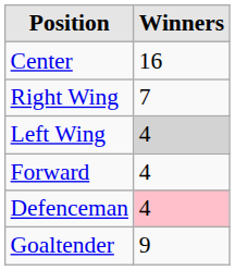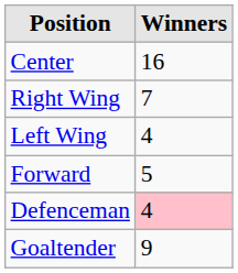 <table class="wikitable">
 <tr>
 <th style="background:#e5e5e5;">Position</th>
 <th style="background:#e5e5e5;">Winners</th>
 </tr>
 <tr>
 <td><a href='#'>Center</a></td>
 <td>16</td>
 </tr>
 <tr>
 <td><a href='#'>Right Wing</a></td>
 <td>7</td>
 </tr>
 <tr>
 <td><a href='#'>Left Wing</a></td>
-<td style="background: lightgrey;">4</td>
+<td>4</td>
 </tr>
 <tr>
 <td><a href='#'>Forward</a></td>
-<td>4</td>
+<td>5</td>
 </tr>
 <tr>
 <td><a href='#'>Defenceman</a></td>
 <td style="background: pink;">4</td>
 </tr>
 <tr>
 <td><a href='#'>Goaltender</a></td>
 <td>9</td>
 </tr>
 </table>
